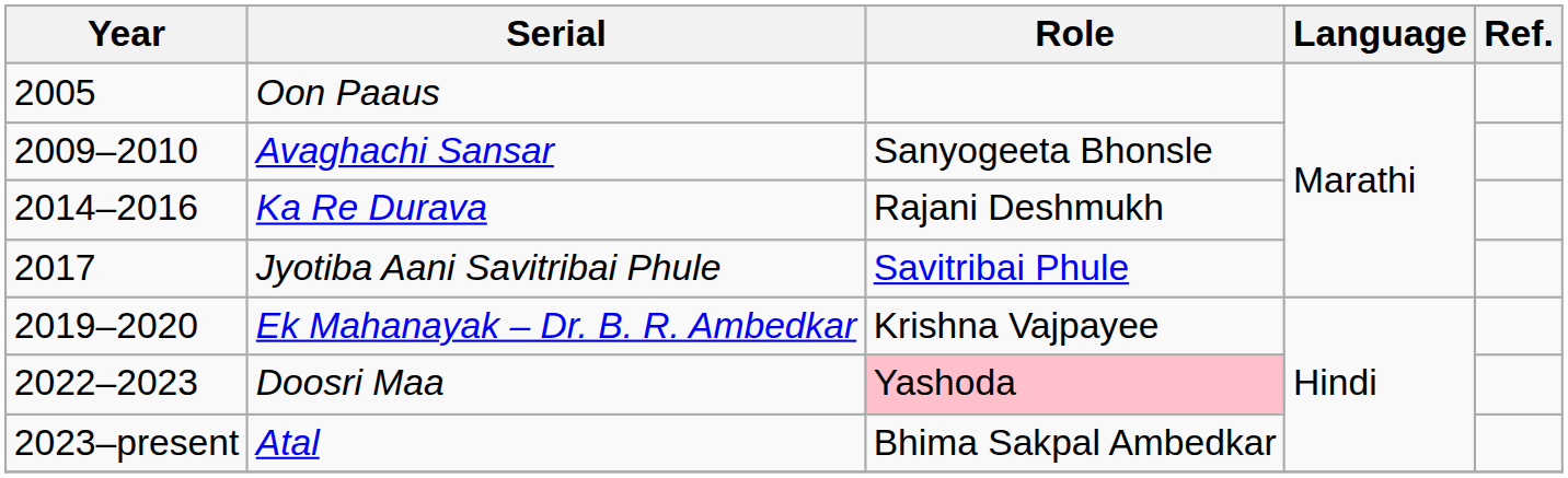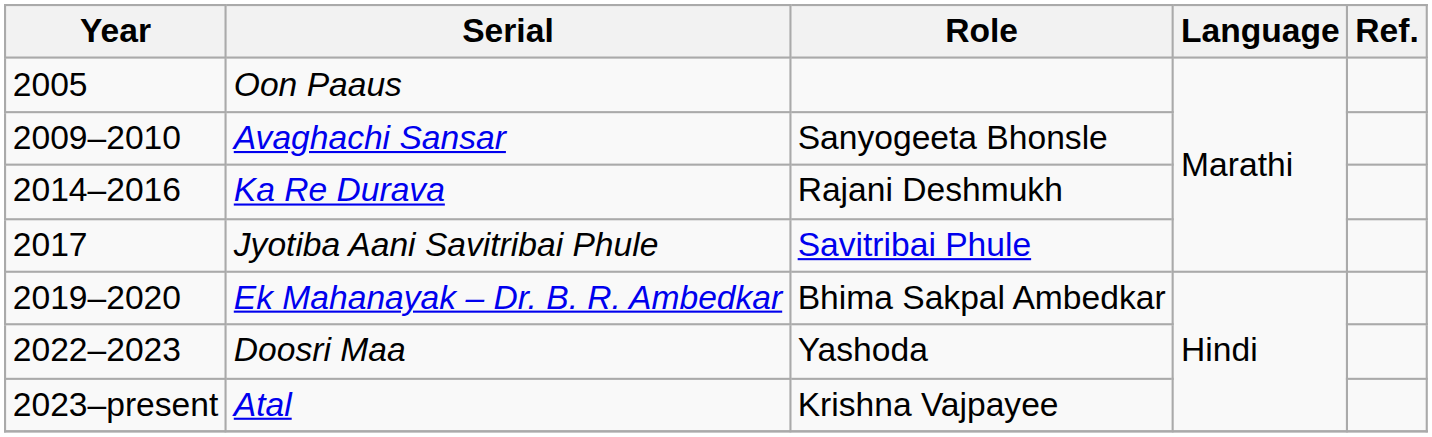 <table class="wikitable sortable">
 <tr>
 <th>Year</th>
 <th>Serial</th>
 <th>Role</th>
 <th>Language</th>
 <th>Ref.</th>
 </tr>
 <tr>
 <td>2005</td>
 <td><em>Oon Paaus</em></td>
 <td></td>
 <td rowspan = "4">Marathi</td>
 <td></td>
 </tr>
 <tr>
 <td>2009–2010</td>
 <td><em><a href='#'>Avaghachi Sansar</a></em></td>
 <td>Sanyogeeta Bhonsle</td>
 <td></td>
 </tr>
 <tr>
 <td>2014–2016</td>
 <td><em><a href='#'>Ka Re Durava</a></em></td>
 <td>Rajani Deshmukh</td>
 <td></td>
 </tr>
 <tr>
 <td>2017</td>
 <td><em>Jyotiba Aani Savitribai Phule</em></td>
 <td><a href='#'>Savitribai Phule</a></td>
 <td></td>
 </tr>
 <tr>
 <td>2019–2020</td>
 <td><em><a href='#'>Ek Mahanayak – Dr. B. R. Ambedkar</a></em></td>
-<td>Krishna Vajpayee</td>
+<td>Bhima Sakpal Ambedkar</td>
 <td rowspan = "3">Hindi</td>
 <td></td>
 </tr>
 <tr>
 <td>2022–2023</td>
 <td><em>Doosri Maa</em></td>
-<td style="background: pink;">Yashoda</td>
+<td>Yashoda</td>
 <td></td>
 </tr>
 <tr>
 <td>2023–present</td>
 <td><em><a href='#'>Atal</a></em></td>
-<td>Bhima Sakpal Ambedkar</td>
+<td>Krishna Vajpayee</td>
 <td></td>
 </tr>
 <tr>
 </tr>
 </table>
